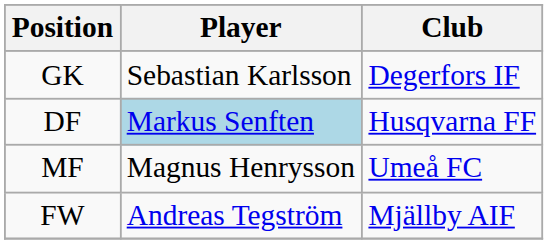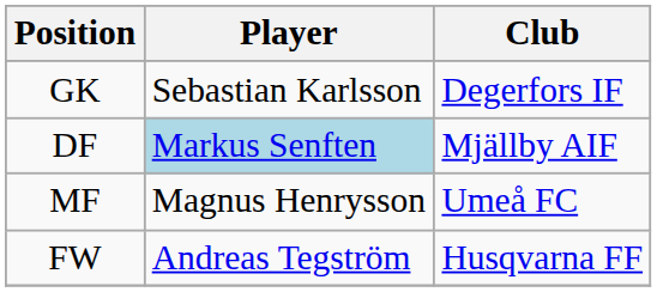 <table class="wikitable" style="text-align:center">
 <tr>
 <th>Position</th>
 <th>Player</th>
 <th>Club</th>
 </tr>
 <tr>
 <td>GK</td>
 <td align="left"> Sebastian Karlsson</td>
 <td align="left"><a href='#'>Degerfors IF</a></td>
 </tr>
 <tr>
 <td>DF</td>
 <td align="left" style="background: lightblue;"> <a href='#'>Markus Senften</a></td>
-<td align="left"><a href='#'>Husqvarna FF</a></td>
+<td align="left"><a href='#'>Mjällby AIF</a></td>
 </tr>
 <tr>
 <td>MF</td>
 <td align="left"> Magnus Henrysson</td>
 <td align="left"><a href='#'>Umeå FC</a></td>
 </tr>
 <tr>
 <td>FW</td>
 <td align="left"> <a href='#'>Andreas Tegström</a></td>
-<td align="left"><a href='#'>Mjällby AIF</a></td>
+<td align="left"><a href='#'>Husqvarna FF</a></td>
 </tr>
 <tr>
 </tr>
 </table>
